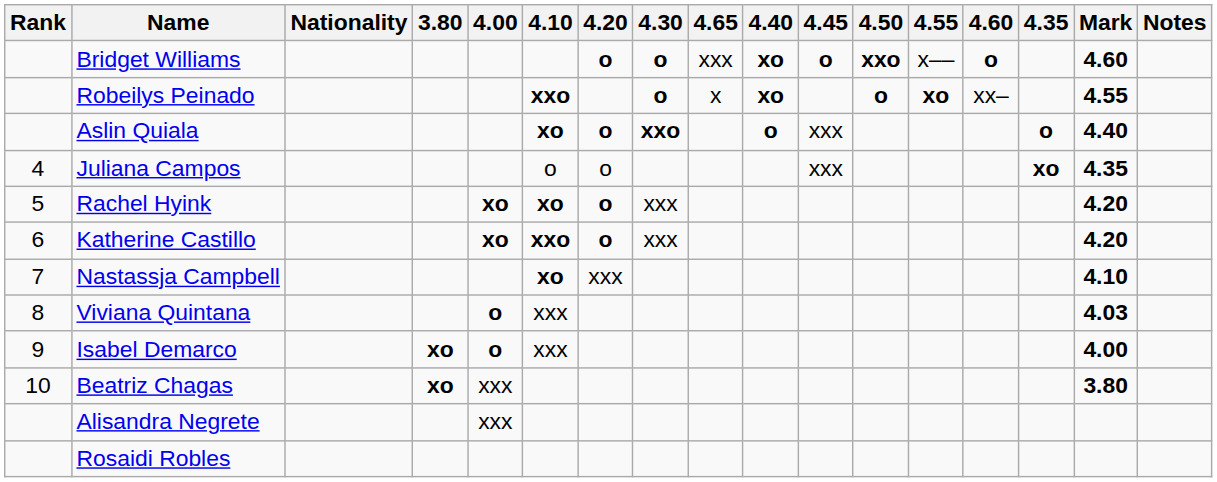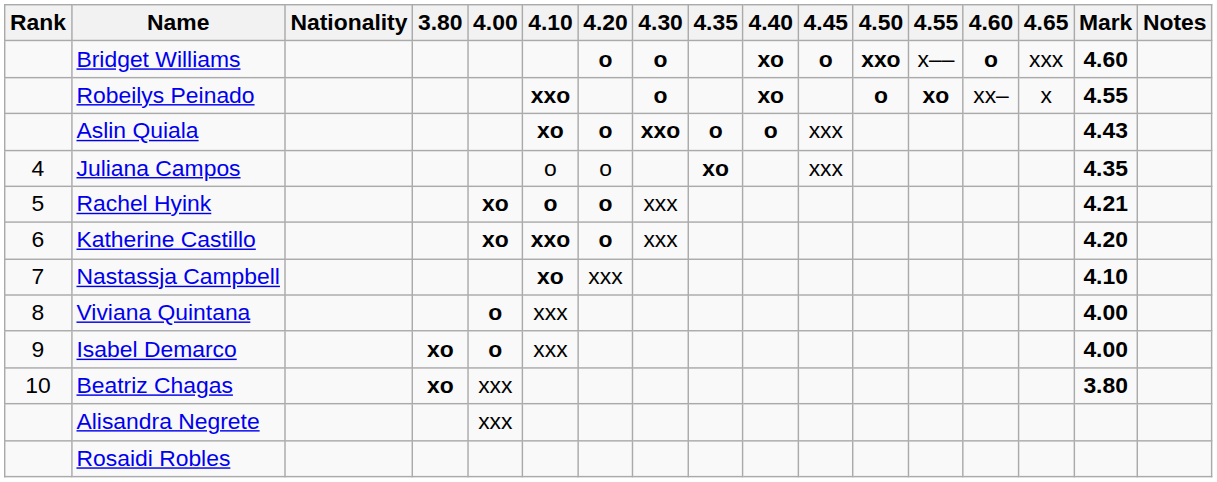 <table class="wikitable sortable" style="text-align:center">
 <tr>
 <th>Rank</th>
 <th>Name</th>
 <th>Nationality</th>
 <th>3.80</th>
 <th>4.00</th>
 <th>4.10</th>
 <th>4.20</th>
 <th>4.30</th>
-<th>4.65</th>
+<th>4.35</th>
 <th>4.40</th>
 <th>4.45</th>
 <th>4.50</th>
 <th>4.55</th>
 <th>4.60</th>
-<th>4.35</th>
+<th>4.65</th>
 <th>Mark</th>
 <th>Notes</th>
 </tr>
 <tr>
 <td></td>
 <td align=left><a href='#'>Bridget Williams</a></td>
 <td align=left></td>
 <td></td>
 <td></td>
 <td></td>
 <td><strong>o</strong></td>
 <td><strong>o</strong></td>
-<td>xxx</td>
+<td></td>
 <td><strong>xo</strong></td>
 <td><strong>o</strong></td>
 <td><strong>xxo</strong></td>
 <td>x––</td>
 <td><strong>o</strong></td>
-<td></td>
+<td>xxx</td>
 <td><strong>4.60</strong></td>
 <td></td>
 </tr>
 <tr>
 <td></td>
 <td align=left><a href='#'>Robeilys Peinado</a></td>
 <td align=left></td>
 <td></td>
 <td></td>
 <td><strong>xxo</strong></td>
 <td></td>
 <td><strong>o</strong></td>
-<td>x</td>
+<td></td>
 <td><strong>xo</strong></td>
 <td></td>
 <td><strong>o</strong></td>
 <td><strong>xo</strong></td>
 <td>xx–</td>
-<td></td>
+<td>x</td>
 <td><strong>4.55</strong></td>
 <td></td>
 </tr>
 <tr>
 <td></td>
 <td align=left><a href='#'>Aslin Quiala</a></td>
 <td align=left></td>
 <td></td>
 <td></td>
 <td><strong>xo</strong></td>
 <td><strong>o</strong></td>
 <td><strong>xxo </strong></td>
-<td></td>
+<td><strong>o</strong></td>
 <td><strong>o</strong></td>
 <td>xxx</td>
 <td></td>
 <td></td>
 <td></td>
-<td><strong>o</strong></td>
-<td><strong>4.40</strong></td>
+<td></td>
+<td><strong>4.43</strong></td>
 <td></td>
 </tr>
 <tr>
 <td>4</td>
 <td align=left><a href='#'>Juliana Campos</a></td>
 <td align=left></td>
 <td></td>
 <td></td>
 <td>o</td>
 <td>o</td>
 <td></td>
-<td></td>
+<td><strong>xo</strong></td>
 <td></td>
 <td>xxx</td>
 <td></td>
 <td></td>
 <td></td>
-<td><strong>xo</strong></td>
+<td></td>
 <td><strong>4.35</strong></td>
 <td></td>
 </tr>
 <tr>
 <td>5</td>
 <td align=left><a href='#'>Rachel Hyink</a></td>
 <td align=left></td>
 <td></td>
 <td><strong>xo</strong></td>
-<td><strong>xo</strong></td>
+<td><strong>o</strong></td>
 <td><strong>o</strong></td>
 <td>xxx</td>
 <td></td>
 <td></td>
 <td></td>
 <td></td>
 <td></td>
 <td></td>
 <td></td>
-<td><strong>4.20</strong></td>
+<td><strong>4.21</strong></td>
 <td></td>
 </tr>
 <tr>
 <td>6</td>
 <td align=left><a href='#'>Katherine Castillo</a></td>
 <td align=left></td>
 <td></td>
 <td><strong>xo</strong></td>
 <td><strong>xxo</strong></td>
 <td><strong>o</strong></td>
 <td>xxx</td>
 <td></td>
 <td></td>
 <td></td>
 <td></td>
 <td></td>
 <td></td>
 <td></td>
 <td><strong>4.20</strong></td>
 <td></td>
 </tr>
 <tr>
 <td>7</td>
 <td align=left><a href='#'>Nastassja Campbell</a></td>
 <td align=left></td>
 <td></td>
 <td></td>
 <td><strong>xo</strong></td>
 <td>xxx</td>
 <td></td>
 <td></td>
 <td></td>
 <td></td>
 <td></td>
 <td></td>
 <td></td>
 <td></td>
 <td><strong>4.10</strong></td>
 <td></td>
 </tr>
 <tr>
 <td>8</td>
 <td align=left><a href='#'>Viviana Quintana</a></td>
 <td align=left></td>
 <td></td>
 <td><strong>o</strong></td>
 <td>xxx</td>
 <td></td>
 <td></td>
 <td></td>
 <td></td>
 <td></td>
 <td></td>
 <td></td>
 <td></td>
 <td></td>
-<td><strong>4.03</strong></td>
+<td><strong>4.00</strong></td>
 <td></td>
 </tr>
 <tr>
 <td>9</td>
 <td align=left><a href='#'>Isabel Demarco</a></td>
 <td align=left></td>
 <td><strong>xo</strong></td>
 <td><strong>o</strong></td>
 <td>xxx</td>
 <td></td>
 <td></td>
 <td></td>
 <td></td>
 <td></td>
 <td></td>
 <td></td>
 <td></td>
 <td></td>
 <td><strong>4.00</strong></td>
 <td></td>
 </tr>
 <tr>
 <td>10</td>
 <td align=left><a href='#'>Beatriz Chagas</a></td>
 <td align=left></td>
 <td><strong>xo</strong></td>
 <td>xxx</td>
 <td></td>
 <td></td>
 <td></td>
 <td></td>
 <td></td>
 <td></td>
 <td></td>
 <td></td>
 <td></td>
 <td></td>
 <td><strong>3.80</strong></td>
 <td></td>
 </tr>
 <tr>
 <td></td>
 <td align=left><a href='#'>Alisandra Negrete</a></td>
 <td align=left></td>
 <td></td>
 <td>xxx</td>
 <td></td>
 <td></td>
 <td></td>
 <td></td>
 <td></td>
 <td></td>
 <td></td>
 <td></td>
 <td></td>
 <td></td>
 <td><strong></strong></td>
 <td></td>
 </tr>
 <tr>
 <td></td>
 <td align=left><a href='#'>Rosaidi Robles</a></td>
 <td align=left></td>
 <td></td>
 <td></td>
 <td></td>
 <td></td>
 <td></td>
 <td></td>
 <td></td>
 <td></td>
 <td></td>
 <td></td>
 <td></td>
 <td></td>
 <td><strong></strong></td>
 <td></td>
 </tr>
 </table>
